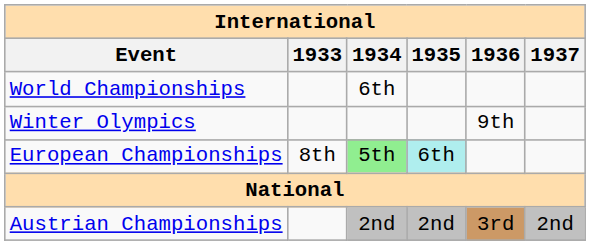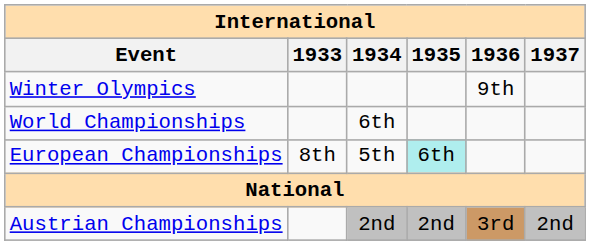 <table class="wikitable" style="text-align:center">
 <tr>
 <th style="background-color: #ffdead; " colspan=6 align=center>International</th>
 </tr>
 <tr>
 <th>Event</th>
 <th>1933</th>
 <th>1934</th>
 <th>1935</th>
 <th>1936</th>
 <th>1937</th>
 </tr>
 <tr>
+<td align=left><a href='#'>Winter Olympics</a></td>
+<td></td>
+<td></td>
+<td></td>
+<td>9th</td>
+<td></td>
+</tr>
+<tr>
 <td align=left><a href='#'>World Championships</a></td>
 <td></td>
 <td>6th</td>
 <td></td>
 <td></td>
 <td></td>
 </tr>
 <tr>
-<td align=left><a href='#'>Winter Olympics</a></td>
-<td></td>
-<td></td>
-<td></td>
-<td>9th</td>
-<td></td>
-</tr>
-<tr>
 <td align=left><a href='#'>European Championships</a></td>
 <td>8th</td>
-<td style="background: lightgreen;">5th</td>
+<td>5th</td>
 <td style="background: paleturquoise;">6th</td>
 <td></td>
 <td></td>
 </tr>
 <tr>
 <th style="background-color: #ffdead; " colspan=6 align=center>National</th>
 </tr>
 <tr>
 <td align=left><a href='#'>Austrian Championships</a></td>
 <td></td>
 <td bgcolor=silver>2nd</td>
 <td bgcolor=silver>2nd</td>
 <td bgcolor=cc9966>3rd</td>
 <td bgcolor=silver>2nd</td>
 </tr>
 </table>
